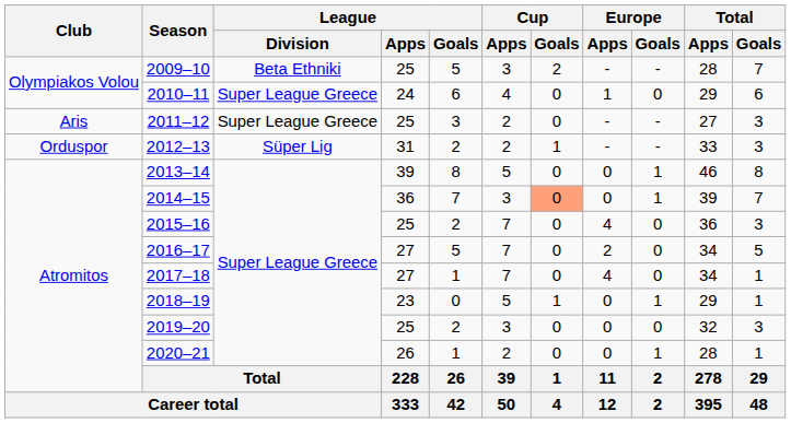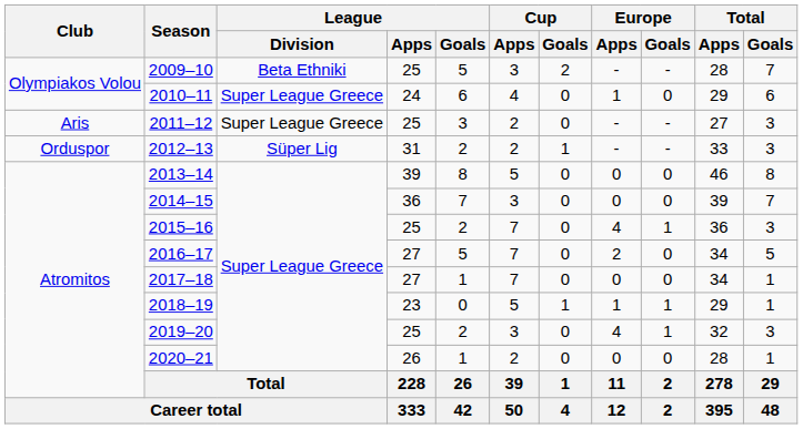 <table class="wikitable" style="text-align:center;">
 <tr>
 <th rowspan="2">Club</th>
 <th rowspan="2">Season</th>
 <th colspan="3">League</th>
 <th colspan="2">Cup</th>
 <th colspan="2">Europe</th>
 <th colspan="2">Total</th>
 </tr>
 <tr>
 <th>Division</th>
 <th>Apps</th>
 <th>Goals</th>
 <th>Apps</th>
 <th>Goals</th>
 <th>Apps</th>
 <th>Goals</th>
 <th>Apps</th>
 <th>Goals</th>
 </tr>
 <tr>
 <td rowspan="2"><a href='#'>Olympiakos Volou</a></td>
 <td><a href='#'>2009–10</a></td>
 <td rowspan="1"><a href='#'>Beta Ethniki</a></td>
 <td>25</td>
 <td>5</td>
 <td>3</td>
 <td>2</td>
 <td>-</td>
 <td>-</td>
 <td>28</td>
 <td>7</td>
 </tr>
 <tr>
 <td><a href='#'>2010–11</a></td>
 <td rowspan="1"><a href='#'>Super League Greece</a></td>
 <td>24</td>
 <td>6</td>
 <td>4</td>
 <td>0</td>
 <td>1</td>
 <td>0</td>
 <td>29</td>
 <td>6</td>
 </tr>
 <tr>
 <td><a href='#'>Aris</a></td>
 <td><a href='#'>2011–12</a></td>
 <td>Super League Greece</td>
 <td>25</td>
 <td>3</td>
 <td>2</td>
 <td>0</td>
 <td>-</td>
 <td>-</td>
 <td>27</td>
 <td>3</td>
 </tr>
 <tr>
 <td><a href='#'>Orduspor</a></td>
 <td><a href='#'>2012–13</a></td>
 <td><a href='#'>Süper Lig</a></td>
 <td>31</td>
 <td>2</td>
 <td>2</td>
 <td>1</td>
 <td>-</td>
 <td>-</td>
 <td>33</td>
 <td>3</td>
 </tr>
 <tr>
 <td rowspan="9"><a href='#'>Atromitos</a></td>
 <td><a href='#'>2013–14</a></td>
 <td rowspan="8"><a href='#'>Super League Greece</a></td>
 <td>39</td>
 <td>8</td>
 <td>5</td>
 <td>0</td>
 <td>0</td>
-<td>1</td>
+<td>0</td>
 <td>46</td>
 <td>8</td>
 </tr>
 <tr>
 <td><a href='#'>2014–15</a></td>
 <td>36</td>
 <td>7</td>
 <td>3</td>
-<td style="background: lightsalmon;">0</td>
 <td>0</td>
-<td>1</td>
+<td>0</td>
+<td>0</td>
 <td>39</td>
 <td>7</td>
 </tr>
 <tr>
 <td><a href='#'>2015–16</a></td>
 <td>25</td>
 <td>2</td>
 <td>7</td>
 <td>0</td>
 <td>4</td>
-<td>0</td>
+<td>1</td>
 <td>36</td>
 <td>3</td>
 </tr>
 <tr>
 <td><a href='#'>2016–17</a></td>
 <td>27</td>
 <td>5</td>
 <td>7</td>
 <td>0</td>
 <td>2</td>
 <td>0</td>
 <td>34</td>
 <td>5</td>
 </tr>
 <tr>
 <td><a href='#'>2017–18</a></td>
 <td>27</td>
 <td>1</td>
 <td>7</td>
 <td>0</td>
-<td>4</td>
+<td>0</td>
 <td>0</td>
 <td>34</td>
 <td>1</td>
 </tr>
 <tr>
 <td><a href='#'>2018–19</a></td>
 <td>23</td>
 <td>0</td>
 <td>5</td>
 <td>1</td>
-<td>0</td>
+<td>1</td>
 <td>1</td>
 <td>29</td>
 <td>1</td>
 </tr>
 <tr>
 <td><a href='#'>2019–20</a></td>
 <td>25</td>
 <td>2</td>
 <td>3</td>
 <td>0</td>
-<td>0</td>
-<td>0</td>
+<td>4</td>
+<td>1</td>
 <td>32</td>
 <td>3</td>
 </tr>
 <tr>
 <td><a href='#'>2020–21</a></td>
 <td>26</td>
 <td>1</td>
 <td>2</td>
 <td>0</td>
 <td>0</td>
-<td>1</td>
+<td>0</td>
 <td>28</td>
 <td>1</td>
 </tr>
 <tr>
 <th colspan="2">Total</th>
 <th>228</th>
 <th>26</th>
 <th>39</th>
 <th>1</th>
 <th>11</th>
 <th>2</th>
 <th>278</th>
 <th>29</th>
 </tr>
 <tr>
 <th colspan="3">Career total</th>
 <th>333</th>
 <th>42</th>
 <th>50</th>
 <th>4</th>
 <th>12</th>
 <th>2</th>
 <th>395</th>
 <th>48</th>
 </tr>
 </table>
